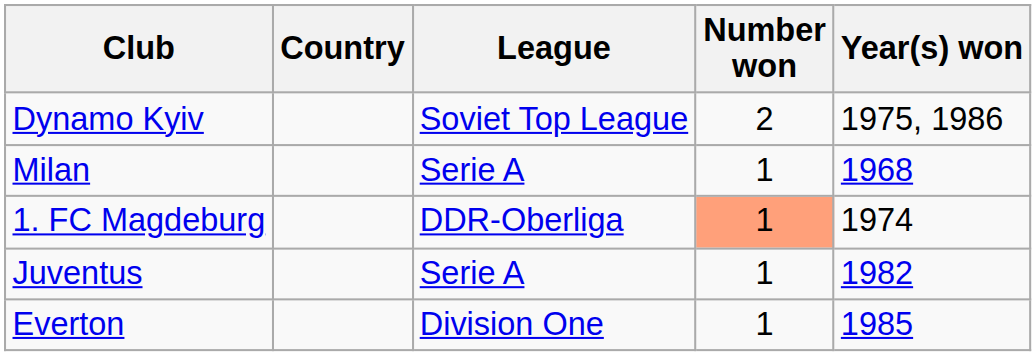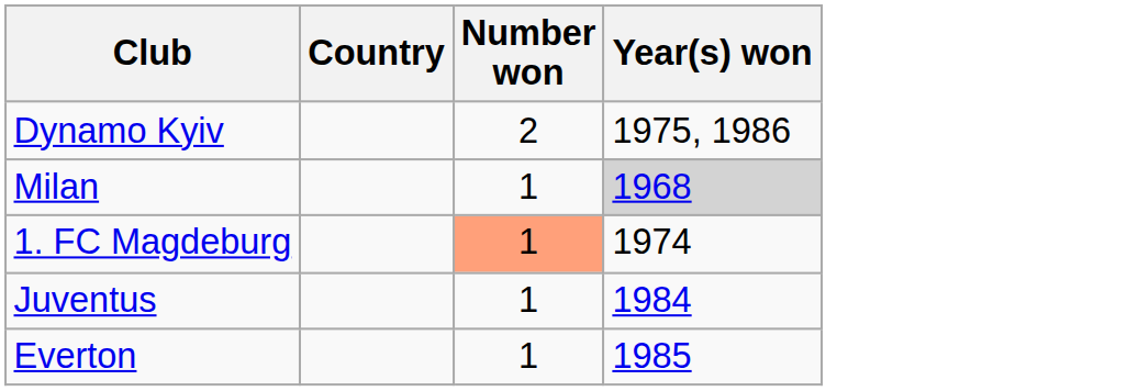 <table class="wikitable sortable">
 <tr>
 <th>Club</th>
 <th>Country</th>
-<th>League</th>
 <th>Number<br>won</th>
 <th>Year(s) won</th>
 </tr>
 <tr>
 <td><a href='#'>Dynamo Kyiv</a></td>
 <td></td>
-<td><a href='#'>Soviet Top League</a></td>
 <td style="text-align:center">2</td>
 <td>1975, 1986</td>
 </tr>
 <tr>
 <td><a href='#'>Milan</a></td>
 <td></td>
-<td><a href='#'>Serie A</a></td>
 <td style="text-align:center">1</td>
-<td><a href='#'>1968</a></td>
+<td style="background: lightgrey;"><a href='#'>1968</a></td>
 </tr>
 <tr>
 <td><a href='#'>1. FC Magdeburg</a></td>
 <td></td>
-<td><a href='#'>DDR-Oberliga</a></td>
 <td style="background: lightsalmon; text-align:center">1</td>
 <td>1974</td>
 </tr>
 <tr>
 <td><a href='#'>Juventus</a></td>
 <td></td>
-<td><a href='#'>Serie A</a></td>
 <td style="text-align:center">1</td>
-<td><a href='#'>1982</a></td>
+<td><a href='#'>1984</a></td>
 </tr>
 <tr>
 <td><a href='#'>Everton</a></td>
 <td></td>
-<td><a href='#'>Division One</a></td>
 <td style="text-align:center">1</td>
 <td><a href='#'>1985</a></td>
 </tr>
 </table>
